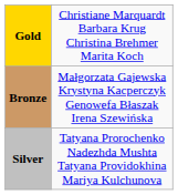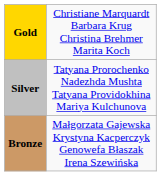 <table class="wikitable" style="text-align:center; " width="35%">
 <tr>
 <td bgcolor="gold"><strong>Gold</strong></td>
 <td><a href='#'>Christiane Marquardt</a><br><a href='#'>Barbara Krug</a><br><a href='#'>Christina Brehmer</a><br><a href='#'>Marita Koch</a><br><small><em></em></small></td>
 </tr>
 <tr>
+<td bgcolor="silver"><strong>Silver</strong></td>
+<td><a href='#'>Tatyana Prorochenko</a><br><a href='#'>Nadezhda Mushta</a><br><a href='#'>Tatyana Providokhina</a><br><a href='#'>Mariya Kulchunova</a><br><small><em></em></small></td>
+</tr>
+<tr>
 <td bgcolor="CC9966"><strong>Bronze</strong></td>
 <td><a href='#'>Małgorzata Gajewska</a><br><a href='#'>Krystyna Kacperczyk</a><br><a href='#'>Genowefa Błaszak</a><br><a href='#'>Irena Szewińska</a><br><small><em></em></small></td>
 </tr>
-<tr>
-<td bgcolor="silver"><strong>Silver</strong></td>
-<td><a href='#'>Tatyana Prorochenko</a><br><a href='#'>Nadezhda Mushta</a><br><a href='#'>Tatyana Providokhina</a><br><a href='#'>Mariya Kulchunova</a><br><small><em></em></small></td>
-</tr>
 </table>
